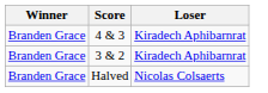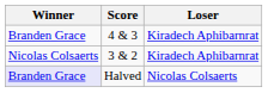 <table class="wikitable" font-size:95%;">
 <tr>
 <th>Winner</th>
 <th>Score</th>
 <th>Loser</th>
 </tr>
 <tr>
 <td><a href='#'>Branden Grace</a></td>
 <td align=center>4 & 3</td>
 <td><a href='#'>Kiradech Aphibarnrat</a></td>
 </tr>
 <tr>
-<td><a href='#'>Branden Grace</a></td>
+<td><a href='#'>Nicolas Colsaerts</a></td>
 <td align=center>3 & 2</td>
 <td><a href='#'>Kiradech Aphibarnrat</a></td>
 </tr>
 <tr>
-<td><a href='#'>Branden Grace</a></td>
+<td style="background: lavender;"><a href='#'>Branden Grace</a></td>
 <td align=center>Halved</td>
 <td><a href='#'>Nicolas Colsaerts</a></td>
 </tr>
 </table>
